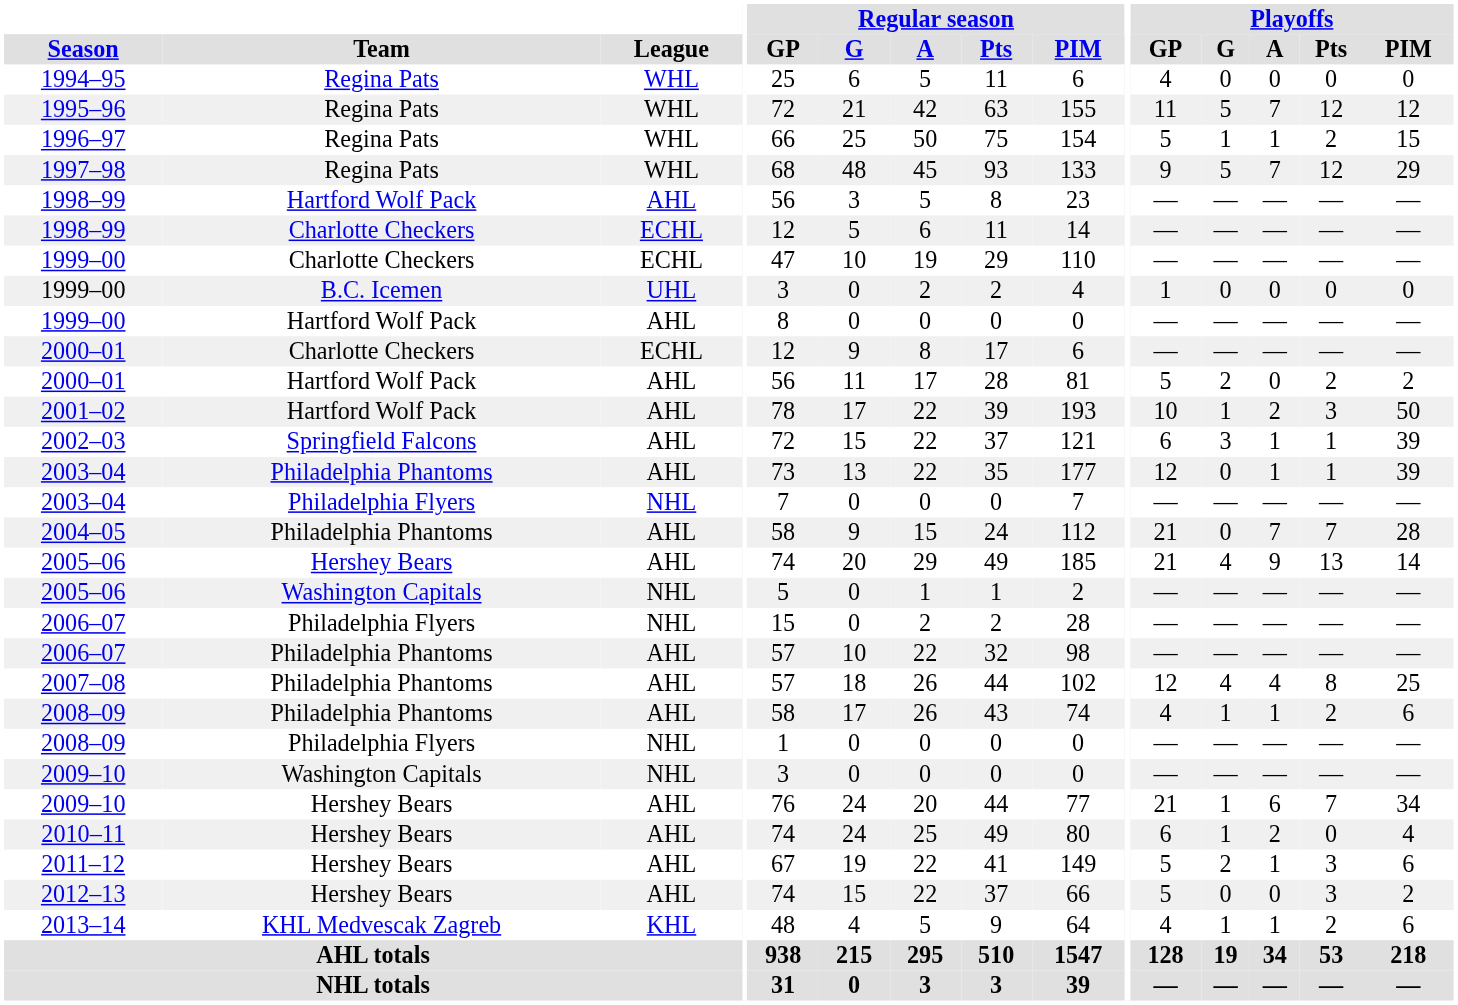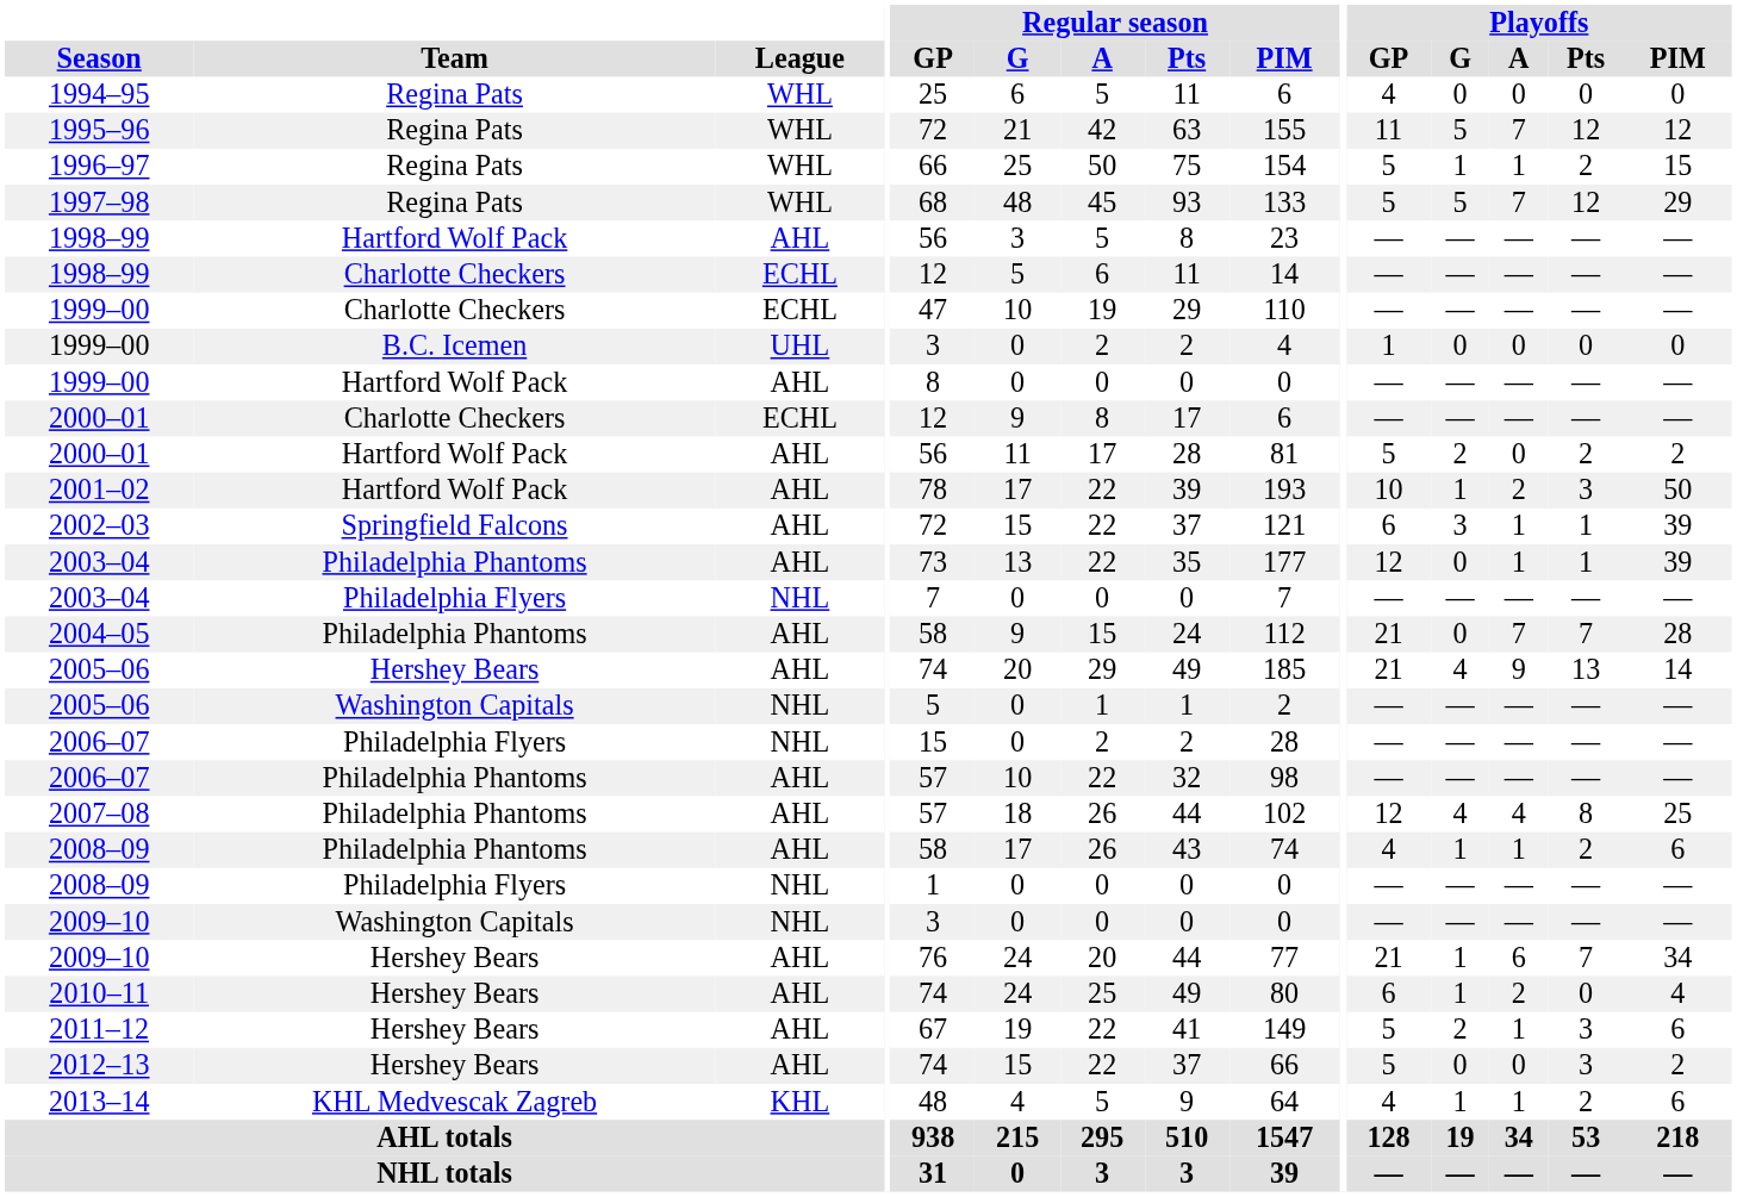 <table border="0" cellpadding="1" cellspacing="0" style="text-align:center; width:60em">
 <tr bgcolor="#e0e0e0">
 <th colspan="3" bgcolor="#ffffff"></th>
 <th rowspan="99" bgcolor="#ffffff"></th>
 <th colspan="5"><a href='#'>Regular season</a></th>
 <th rowspan="99" bgcolor="#ffffff"></th>
 <th colspan="5"><a href='#'>Playoffs</a></th>
 </tr>
 <tr bgcolor="#e0e0e0">
 <th><a href='#'>Season</a></th>
 <th>Team</th>
 <th>League</th>
 <th>GP</th>
 <th><a href='#'>G</a></th>
 <th><a href='#'>A</a></th>
 <th><a href='#'>Pts</a></th>
 <th><a href='#'>PIM</a></th>
 <th>GP</th>
 <th>G</th>
 <th>A</th>
 <th>Pts</th>
 <th>PIM</th>
 </tr>
 <tr ALIGN="center">
 <td><a href='#'>1994–95</a></td>
 <td><a href='#'>Regina Pats</a></td>
 <td><a href='#'>WHL</a></td>
 <td>25</td>
 <td>6</td>
 <td>5</td>
 <td>11</td>
 <td>6</td>
 <td>4</td>
 <td>0</td>
 <td>0</td>
 <td>0</td>
 <td>0</td>
 </tr>
 <tr ALIGN="center" bgcolor="#f0f0f0">
 <td><a href='#'>1995–96</a></td>
 <td>Regina Pats</td>
 <td>WHL</td>
 <td>72</td>
 <td>21</td>
 <td>42</td>
 <td>63</td>
 <td>155</td>
 <td>11</td>
 <td>5</td>
 <td>7</td>
 <td>12</td>
 <td>12</td>
 </tr>
 <tr ALIGN="center">
 <td><a href='#'>1996–97</a></td>
 <td>Regina Pats</td>
 <td>WHL</td>
 <td>66</td>
 <td>25</td>
 <td>50</td>
 <td>75</td>
 <td>154</td>
 <td>5</td>
 <td>1</td>
 <td>1</td>
 <td>2</td>
 <td>15</td>
 </tr>
 <tr ALIGN="center" bgcolor="#f0f0f0">
 <td><a href='#'>1997–98</a></td>
 <td>Regina Pats</td>
 <td>WHL</td>
 <td>68</td>
 <td>48</td>
 <td>45</td>
 <td>93</td>
 <td>133</td>
-<td>9</td>
+<td>5</td>
 <td>5</td>
 <td>7</td>
 <td>12</td>
 <td>29</td>
 </tr>
 <tr ALIGN="center">
 <td><a href='#'>1998–99</a></td>
 <td><a href='#'>Hartford Wolf Pack</a></td>
 <td><a href='#'>AHL</a></td>
 <td>56</td>
 <td>3</td>
 <td>5</td>
 <td>8</td>
 <td>23</td>
 <td>—</td>
 <td>—</td>
 <td>—</td>
 <td>—</td>
 <td>—</td>
 </tr>
 <tr ALIGN="center" bgcolor="#f0f0f0">
 <td><a href='#'>1998–99</a></td>
 <td><a href='#'>Charlotte Checkers</a></td>
 <td><a href='#'>ECHL</a></td>
 <td>12</td>
 <td>5</td>
 <td>6</td>
 <td>11</td>
 <td>14</td>
 <td>—</td>
 <td>—</td>
 <td>—</td>
 <td>—</td>
 <td>—</td>
 </tr>
 <tr ALIGN="center">
 <td><a href='#'>1999–00</a></td>
 <td>Charlotte Checkers</td>
 <td>ECHL</td>
 <td>47</td>
 <td>10</td>
 <td>19</td>
 <td>29</td>
 <td>110</td>
 <td>—</td>
 <td>—</td>
 <td>—</td>
 <td>—</td>
 <td>—</td>
 </tr>
 <tr ALIGN="center" bgcolor="#f0f0f0">
 <td>1999–00</td>
 <td><a href='#'>B.C. Icemen</a></td>
 <td><a href='#'>UHL</a></td>
 <td>3</td>
 <td>0</td>
 <td>2</td>
 <td>2</td>
 <td>4</td>
 <td>1</td>
 <td>0</td>
 <td>0</td>
 <td>0</td>
 <td>0</td>
 </tr>
 <tr ALIGN="center">
 <td><a href='#'>1999–00</a></td>
 <td>Hartford Wolf Pack</td>
 <td>AHL</td>
 <td>8</td>
 <td>0</td>
 <td>0</td>
 <td>0</td>
 <td>0</td>
 <td>—</td>
 <td>—</td>
 <td>—</td>
 <td>—</td>
 <td>—</td>
 </tr>
 <tr ALIGN="center" bgcolor="#f0f0f0">
 <td><a href='#'>2000–01</a></td>
 <td>Charlotte Checkers</td>
 <td>ECHL</td>
 <td>12</td>
 <td>9</td>
 <td>8</td>
 <td>17</td>
 <td>6</td>
 <td>—</td>
 <td>—</td>
 <td>—</td>
 <td>—</td>
 <td>—</td>
 </tr>
 <tr ALIGN="center">
 <td><a href='#'>2000–01</a></td>
 <td>Hartford Wolf Pack</td>
 <td>AHL</td>
 <td>56</td>
 <td>11</td>
 <td>17</td>
 <td>28</td>
 <td>81</td>
 <td>5</td>
 <td>2</td>
 <td>0</td>
 <td>2</td>
 <td>2</td>
 </tr>
 <tr ALIGN="center" bgcolor="#f0f0f0">
 <td><a href='#'>2001–02</a></td>
 <td>Hartford Wolf Pack</td>
 <td>AHL</td>
 <td>78</td>
 <td>17</td>
 <td>22</td>
 <td>39</td>
 <td>193</td>
 <td>10</td>
 <td>1</td>
 <td>2</td>
 <td>3</td>
 <td>50</td>
 </tr>
 <tr ALIGN="center">
 <td><a href='#'>2002–03</a></td>
 <td><a href='#'>Springfield Falcons</a></td>
 <td>AHL</td>
 <td>72</td>
 <td>15</td>
 <td>22</td>
 <td>37</td>
 <td>121</td>
 <td>6</td>
 <td>3</td>
 <td>1</td>
 <td>1</td>
 <td>39</td>
 </tr>
 <tr ALIGN="center" bgcolor="#f0f0f0">
 <td><a href='#'>2003–04</a></td>
 <td><a href='#'>Philadelphia Phantoms</a></td>
 <td>AHL</td>
 <td>73</td>
 <td>13</td>
 <td>22</td>
 <td>35</td>
 <td>177</td>
 <td>12</td>
 <td>0</td>
 <td>1</td>
 <td>1</td>
 <td>39</td>
 </tr>
 <tr ALIGN="center">
 <td><a href='#'>2003–04</a></td>
 <td><a href='#'>Philadelphia Flyers</a></td>
 <td><a href='#'>NHL</a></td>
 <td>7</td>
 <td>0</td>
 <td>0</td>
 <td>0</td>
 <td>7</td>
 <td>—</td>
 <td>—</td>
 <td>—</td>
 <td>—</td>
 <td>—</td>
 </tr>
 <tr ALIGN="center" bgcolor="#f0f0f0">
 <td><a href='#'>2004–05</a></td>
 <td>Philadelphia Phantoms</td>
 <td>AHL</td>
 <td>58</td>
 <td>9</td>
 <td>15</td>
 <td>24</td>
 <td>112</td>
 <td>21</td>
 <td>0</td>
 <td>7</td>
 <td>7</td>
 <td>28</td>
 </tr>
 <tr ALIGN="center">
 <td><a href='#'>2005–06</a></td>
 <td><a href='#'>Hershey Bears</a></td>
 <td>AHL</td>
 <td>74</td>
 <td>20</td>
 <td>29</td>
 <td>49</td>
 <td>185</td>
 <td>21</td>
 <td>4</td>
 <td>9</td>
 <td>13</td>
 <td>14</td>
 </tr>
 <tr ALIGN="center" bgcolor="#f0f0f0">
 <td><a href='#'>2005–06</a></td>
 <td><a href='#'>Washington Capitals</a></td>
 <td>NHL</td>
 <td>5</td>
 <td>0</td>
 <td>1</td>
 <td>1</td>
 <td>2</td>
 <td>—</td>
 <td>—</td>
 <td>—</td>
 <td>—</td>
 <td>—</td>
 </tr>
 <tr ALIGN="center">
 <td><a href='#'>2006–07</a></td>
 <td>Philadelphia Flyers</td>
 <td>NHL</td>
 <td>15</td>
 <td>0</td>
 <td>2</td>
 <td>2</td>
 <td>28</td>
 <td>—</td>
 <td>—</td>
 <td>—</td>
 <td>—</td>
 <td>—</td>
 </tr>
 <tr ALIGN="center" bgcolor="#f0f0f0">
 <td><a href='#'>2006–07</a></td>
 <td>Philadelphia Phantoms</td>
 <td>AHL</td>
 <td>57</td>
 <td>10</td>
 <td>22</td>
 <td>32</td>
 <td>98</td>
 <td>—</td>
 <td>—</td>
 <td>—</td>
 <td>—</td>
 <td>—</td>
 </tr>
 <tr ALIGN="center">
 <td><a href='#'>2007–08</a></td>
 <td>Philadelphia Phantoms</td>
 <td>AHL</td>
 <td>57</td>
 <td>18</td>
 <td>26</td>
 <td>44</td>
 <td>102</td>
 <td>12</td>
 <td>4</td>
 <td>4</td>
 <td>8</td>
 <td>25</td>
 </tr>
 <tr ALIGN="center" bgcolor="#f0f0f0">
 <td><a href='#'>2008–09</a></td>
 <td>Philadelphia Phantoms</td>
 <td>AHL</td>
 <td>58</td>
 <td>17</td>
 <td>26</td>
 <td>43</td>
 <td>74</td>
 <td>4</td>
 <td>1</td>
 <td>1</td>
 <td>2</td>
 <td>6</td>
 </tr>
 <tr ALIGN="center">
 <td><a href='#'>2008–09</a></td>
 <td>Philadelphia Flyers</td>
 <td>NHL</td>
 <td>1</td>
 <td>0</td>
 <td>0</td>
 <td>0</td>
 <td>0</td>
 <td>—</td>
 <td>—</td>
 <td>—</td>
 <td>—</td>
 <td>—</td>
 </tr>
 <tr ALIGN="center" bgcolor="#f0f0f0">
 <td><a href='#'>2009–10</a></td>
 <td>Washington Capitals</td>
 <td>NHL</td>
 <td>3</td>
 <td>0</td>
 <td>0</td>
 <td>0</td>
 <td>0</td>
 <td>—</td>
 <td>—</td>
 <td>—</td>
 <td>—</td>
 <td>—</td>
 </tr>
 <tr ALIGN="center">
 <td><a href='#'>2009–10</a></td>
 <td>Hershey Bears</td>
 <td>AHL</td>
 <td>76</td>
 <td>24</td>
 <td>20</td>
 <td>44</td>
 <td>77</td>
 <td>21</td>
 <td>1</td>
 <td>6</td>
 <td>7</td>
 <td>34</td>
 </tr>
 <tr ALIGN="center" bgcolor="#f0f0f0">
 <td><a href='#'>2010–11</a></td>
 <td>Hershey Bears</td>
 <td>AHL</td>
 <td>74</td>
 <td>24</td>
 <td>25</td>
 <td>49</td>
 <td>80</td>
 <td>6</td>
 <td>1</td>
 <td>2</td>
 <td>0</td>
 <td>4</td>
 </tr>
 <tr ALIGN="center">
 <td><a href='#'>2011–12</a></td>
 <td>Hershey Bears</td>
 <td>AHL</td>
 <td>67</td>
 <td>19</td>
 <td>22</td>
 <td>41</td>
 <td>149</td>
 <td>5</td>
 <td>2</td>
 <td>1</td>
 <td>3</td>
 <td>6</td>
 </tr>
 <tr ALIGN="center" bgcolor="#f0f0f0">
 <td><a href='#'>2012–13</a></td>
 <td>Hershey Bears</td>
 <td>AHL</td>
 <td>74</td>
 <td>15</td>
 <td>22</td>
 <td>37</td>
 <td>66</td>
 <td>5</td>
 <td>0</td>
 <td>0</td>
 <td>3</td>
 <td>2</td>
 </tr>
 <tr ALIGN="center">
 <td><a href='#'>2013–14</a></td>
 <td><a href='#'>KHL Medvescak Zagreb</a></td>
 <td><a href='#'>KHL</a></td>
 <td>48</td>
 <td>4</td>
 <td>5</td>
 <td>9</td>
 <td>64</td>
 <td>4</td>
 <td>1</td>
 <td>1</td>
 <td>2</td>
 <td>6</td>
 </tr>
 <tr ALIGN="center" bgcolor="#e0e0e0">
 <th colspan="3">AHL totals</th>
 <th>938</th>
 <th>215</th>
 <th>295</th>
 <th>510</th>
 <th>1547</th>
 <th>128</th>
 <th>19</th>
 <th>34</th>
 <th>53</th>
 <th>218</th>
 </tr>
 <tr ALIGN="center" bgcolor="#e0e0e0">
 <th colspan="3">NHL totals</th>
 <th>31</th>
 <th>0</th>
 <th>3</th>
 <th>3</th>
 <th>39</th>
 <th>—</th>
 <th>—</th>
 <th>—</th>
 <th>—</th>
 <th>—</th>
 </tr>
 </table>
